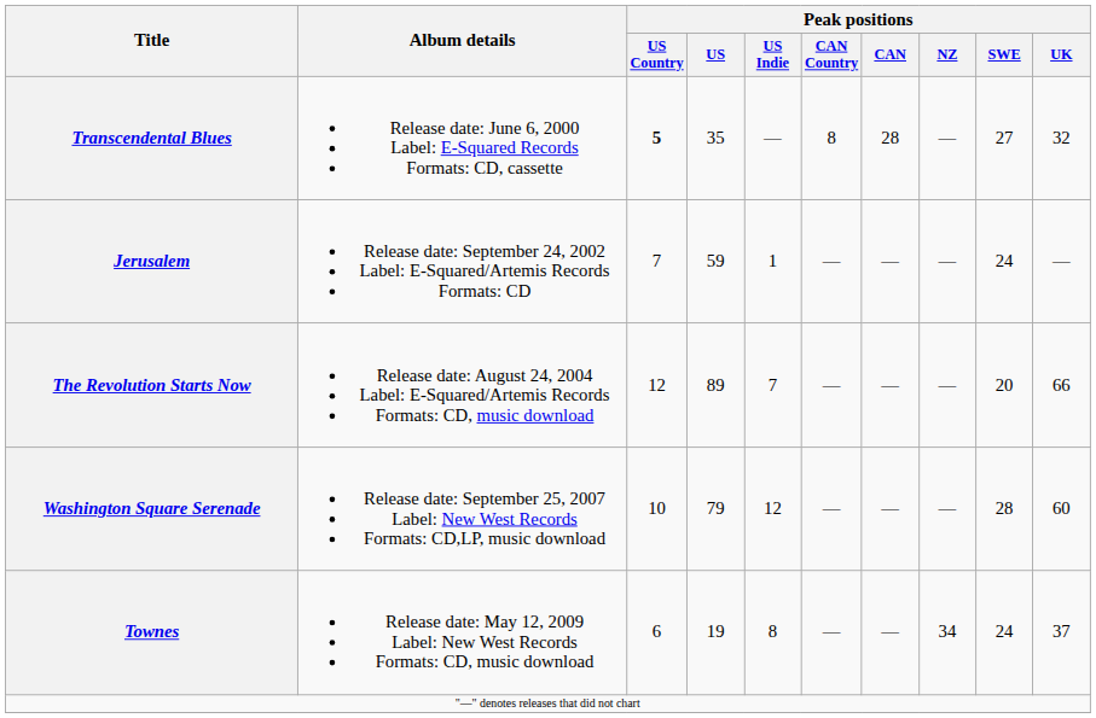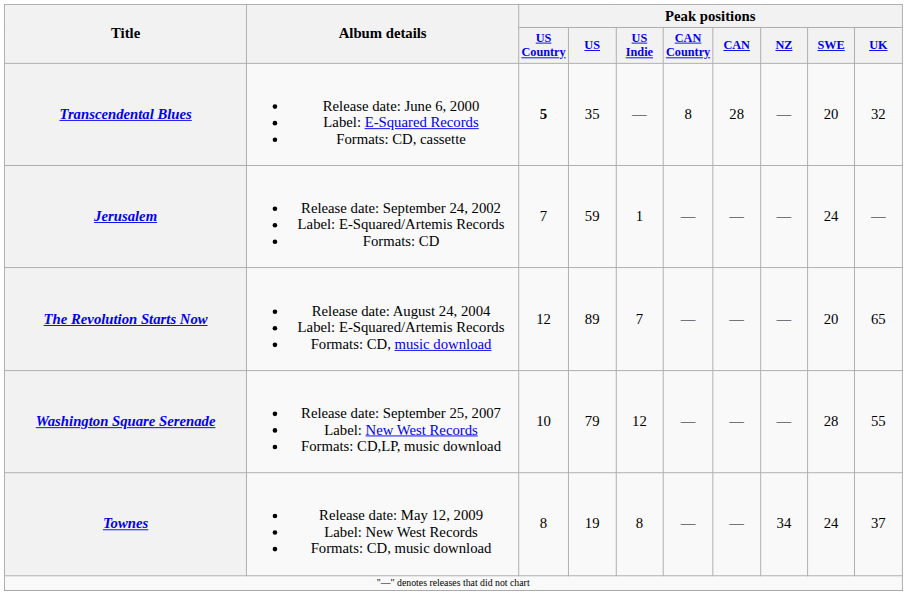 <table class="wikitable plainrowheaders" style="text-align:center;">
 <tr>
 <th rowspan="2" style="width:16em;">Title</th>
 <th rowspan="2" style="width:18em;">Album details</th>
 <th colspan="8">Peak positions</th>
 </tr>
 <tr style="font-size:smaller;">
 <th width="45"><a href='#'>US Country</a><br></th>
 <th width="45"><a href='#'>US</a><br></th>
 <th width="45"><a href='#'>US Indie</a><br></th>
 <th width="45"><a href='#'>CAN Country</a><br></th>
 <th width="45"><a href='#'>CAN</a><br></th>
 <th width="45"><a href='#'>NZ</a><br></th>
 <th width="45"><a href='#'>SWE</a><br></th>
 <th width="45"><a href='#'>UK</a><br></th>
 </tr>
 <tr>
 <th scope="row"><em><a href='#'>Transcendental Blues</a></em></th>
 <td><br><ul><li>Release date: June 6, 2000</li><li>Label: <a href='#'>E-Squared Records</a></li><li>Formats: CD, cassette</li></ul></td>
 <td><strong>5</strong></td>
 <td>35</td>
 <td>—</td>
 <td>8</td>
 <td>28</td>
 <td>—</td>
-<td>27</td>
+<td>20</td>
 <td>32</td>
 </tr>
 <tr>
 <th scope="row"><em><a href='#'>Jerusalem</a></em></th>
 <td><br><ul><li>Release date: September 24, 2002</li><li>Label: E-Squared/Artemis Records</li><li>Formats: CD</li></ul></td>
 <td>7</td>
 <td>59</td>
 <td>1</td>
 <td>—</td>
 <td>—</td>
 <td>—</td>
 <td>24</td>
 <td>—</td>
 </tr>
 <tr>
 <th scope="row"><em><a href='#'>The Revolution Starts Now</a></em></th>
 <td><br><ul><li>Release date: August 24, 2004</li><li>Label: E-Squared/Artemis Records</li><li>Formats: CD, <a href='#'>music download</a></li></ul></td>
 <td>12</td>
 <td>89</td>
 <td>7</td>
 <td>—</td>
 <td>—</td>
 <td>—</td>
 <td>20</td>
-<td>66</td>
+<td>65</td>
 </tr>
 <tr>
 <th scope="row"><em><a href='#'>Washington Square Serenade</a></em></th>
 <td><br><ul><li>Release date: September 25, 2007</li><li>Label: <a href='#'>New West Records</a></li><li>Formats: CD,LP, music download</li></ul></td>
 <td>10</td>
 <td>79</td>
 <td>12</td>
 <td>—</td>
 <td>—</td>
 <td>—</td>
 <td>28</td>
-<td>60</td>
+<td>55</td>
 </tr>
 <tr>
 <th scope="row"><em><a href='#'>Townes</a></em></th>
 <td><br><ul><li>Release date: May 12, 2009</li><li>Label: New West Records</li><li>Formats: CD, music download</li></ul></td>
-<td>6</td>
+<td>8</td>
 <td>19</td>
 <td>8</td>
 <td>—</td>
 <td>—</td>
 <td>34</td>
 <td>24</td>
 <td>37</td>
 </tr>
 <tr>
 <td colspan="15" style="font-size:8pt">"—" denotes releases that did not chart</td>
 </tr>
 <tr>
 </tr>
 </table>
